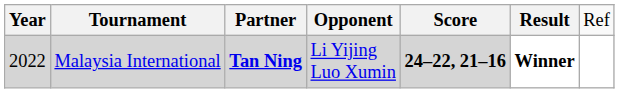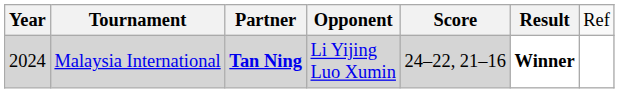 <table class="sortable wikitable" style="font-size: 90%;">
 <tr>
 <th>Year</th>
 <th>Tournament</th>
 <th>Partner</th>
 <th>Opponent</th>
 <th>Score</th>
 <th>Result</th>
 <td>Ref</td>
 </tr>
 <tr style="background:#D5D5D5">
-<td align="center">2022</td>
+<td align="center">2024</td>
 <td align="left"><a href='#'>Malaysia International</a></td>
 <td align="left"><strong> <a href='#'>Tan Ning</a></strong></td>
 <td align="left"> <a href='#'>Li Yijing</a> <br>  <a href='#'>Luo Xumin</a></td>
-<td align="left"><strong>24–22, 21–16</strong></td>
+<td align="left">24–22, 21–16</td>
 <td style="text-align:left; background:white"> <strong>Winner</strong></td>
 <td style="text-align:center; background:white"></td>
 </tr>
 </table>
